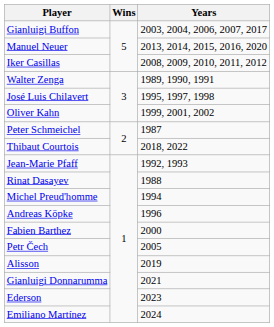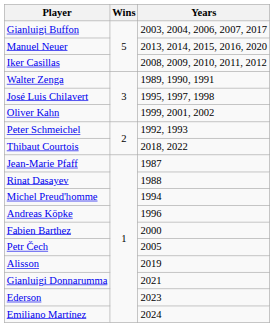 <table class="wikitable sortable">
 <tr>
 <th>Player</th>
 <th>Wins</th>
 <th>Years</th>
 </tr>
 <tr>
 <td> <a href='#'>Gianluigi Buffon</a></td>
 <td rowspan="3" align="center">5</td>
 <td>2003, 2004, 2006, 2007, 2017</td>
 </tr>
 <tr>
 <td> <a href='#'>Manuel Neuer</a></td>
 <td>2013, 2014, 2015, 2016, 2020</td>
 </tr>
 <tr>
 <td> <a href='#'>Iker Casillas</a></td>
 <td>2008, 2009, 2010, 2011, 2012</td>
 </tr>
 <tr>
 <td> <a href='#'>Walter Zenga</a></td>
 <td rowspan="3" align="center">3</td>
 <td>1989, 1990, 1991</td>
 </tr>
 <tr>
 <td> <a href='#'>José Luis Chilavert</a></td>
 <td>1995, 1997, 1998</td>
 </tr>
 <tr>
 <td> <a href='#'>Oliver Kahn</a></td>
 <td>1999, 2001, 2002</td>
 </tr>
 <tr>
 <td> <a href='#'>Peter Schmeichel</a></td>
 <td rowspan="2" align="center">2</td>
-<td>1987</td>
+<td>1992, 1993</td>
 </tr>
 <tr>
 <td> <a href='#'>Thibaut Courtois</a></td>
 <td>2018, 2022</td>
 </tr>
 <tr>
 <td> <a href='#'>Jean-Marie Pfaff</a></td>
 <td rowspan="10" align="center">1</td>
-<td>1992, 1993</td>
+<td>1987</td>
 </tr>
 <tr>
 <td> <a href='#'>Rinat Dasayev</a></td>
 <td>1988</td>
 </tr>
 <tr>
 <td> <a href='#'>Michel Preud'homme</a></td>
 <td>1994</td>
 </tr>
 <tr>
 <td> <a href='#'>Andreas Köpke</a></td>
 <td>1996</td>
 </tr>
 <tr>
 <td> <a href='#'>Fabien Barthez</a></td>
 <td>2000</td>
 </tr>
 <tr>
 <td> <a href='#'>Petr Čech</a></td>
 <td>2005</td>
 </tr>
 <tr>
 <td> <a href='#'>Alisson</a></td>
 <td>2019</td>
 </tr>
 <tr>
 <td> <a href='#'>Gianluigi Donnarumma</a></td>
 <td>2021</td>
 </tr>
 <tr>
 <td> <a href='#'>Ederson</a></td>
 <td>2023</td>
 </tr>
 <tr>
 <td> <a href='#'>Emiliano Martínez</a></td>
 <td>2024</td>
 </tr>
 </table>
